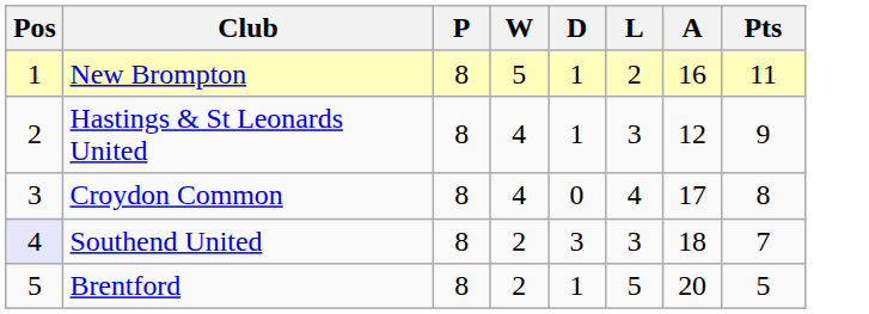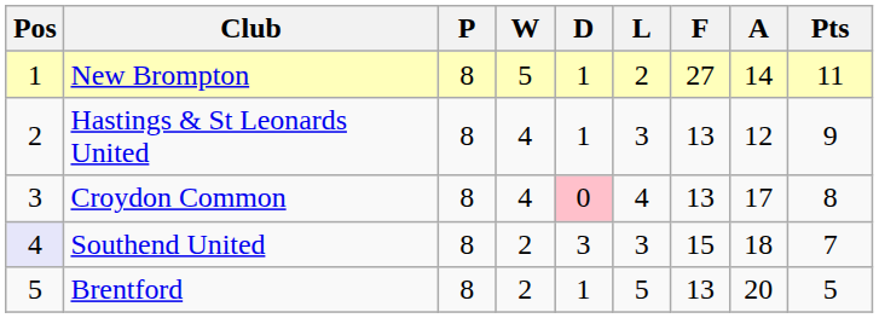 <table class="wikitable" style="text-align:center">
 <tr>
 <th width="25">Pos</th>
 <th width="200">Club</th>
 <th width="25">P</th>
 <th width="25">W</th>
 <th width="25">D</th>
 <th width="25">L</th>
+<th width="25">F</th>
 <th width="25">A</th>
 <th width="40">Pts</th>
 </tr>
 <tr style="background:#FFFFBB;">
 <td>1</td>
 <td align="left"><a href='#'>New Brompton</a></td>
 <td>8</td>
 <td>5</td>
 <td>1</td>
 <td>2</td>
-<td>16</td>
+<td>27</td>
+<td>14</td>
 <td>11</td>
 </tr>
 <tr>
 <td>2</td>
 <td align="left"><a href='#'>Hastings & St Leonards United</a></td>
 <td>8</td>
 <td>4</td>
 <td>1</td>
 <td>3</td>
+<td>13</td>
 <td>12</td>
 <td>9</td>
 </tr>
 <tr>
 <td>3</td>
 <td align="left"><a href='#'>Croydon Common</a></td>
 <td>8</td>
 <td>4</td>
-<td>0</td>
+<td style="background: pink;">0</td>
 <td>4</td>
+<td>13</td>
 <td>17</td>
 <td>8</td>
 </tr>
 <tr>
 <td style="background: lavender;">4</td>
 <td align="left"><a href='#'>Southend United</a></td>
 <td>8</td>
 <td>2</td>
 <td>3</td>
 <td>3</td>
+<td>15</td>
 <td>18</td>
 <td>7</td>
 </tr>
 <tr>
 <td>5</td>
 <td align="left"><a href='#'>Brentford</a></td>
 <td>8</td>
 <td>2</td>
 <td>1</td>
 <td>5</td>
+<td>13</td>
 <td>20</td>
 <td>5</td>
 </tr>
 </table>
